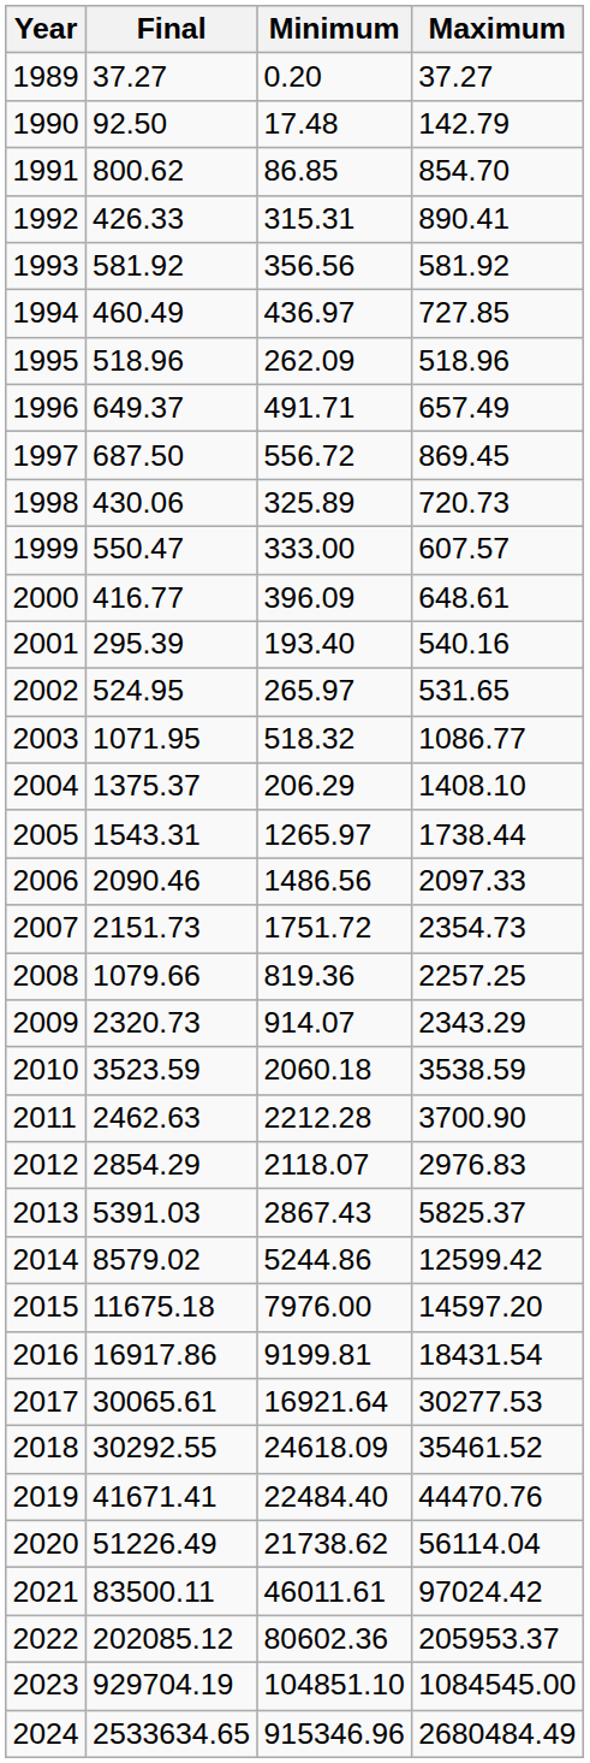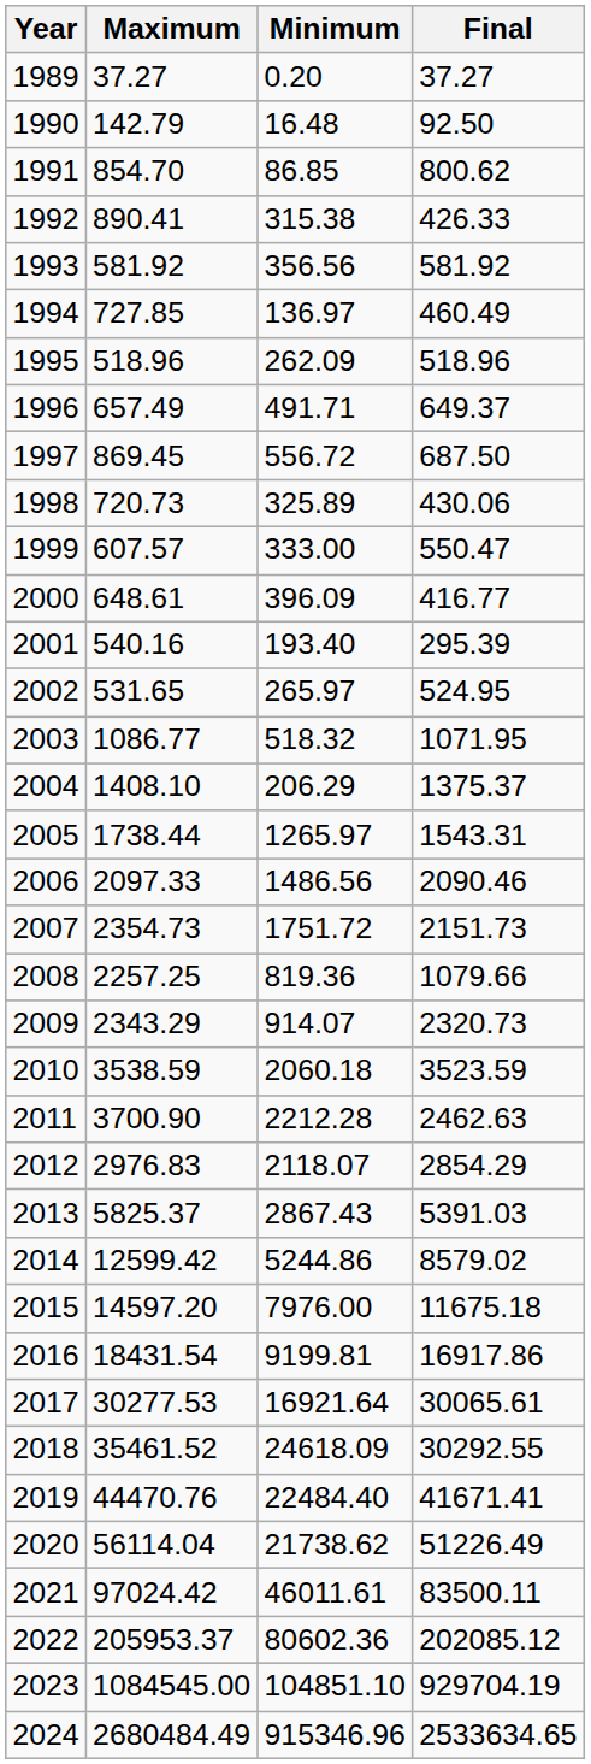 <table class="wikitable">
 <tr>
 <th>Year</th>
+<th>Maximum</th>
+<th>Minimum</th>
 <th>Final</th>
-<th>Minimum</th>
-<th>Maximum</th>
 </tr>
 <tr>
 <td>1989</td>
 <td>37.27</td>
 <td>0.20</td>
 <td>37.27</td>
 </tr>
 <tr>
 <td>1990</td>
+<td>142.79</td>
+<td>16.48</td>
 <td>92.50</td>
-<td>17.48</td>
-<td>142.79</td>
 </tr>
 <tr>
 <td>1991</td>
+<td>854.70</td>
+<td>86.85</td>
 <td>800.62</td>
-<td>86.85</td>
-<td>854.70</td>
 </tr>
 <tr>
 <td>1992</td>
+<td>890.41</td>
+<td>315.38</td>
 <td>426.33</td>
-<td>315.31</td>
-<td>890.41</td>
 </tr>
 <tr>
 <td>1993</td>
 <td>581.92</td>
 <td>356.56</td>
 <td>581.92</td>
 </tr>
 <tr>
 <td>1994</td>
+<td>727.85</td>
+<td>136.97</td>
 <td>460.49</td>
-<td>436.97</td>
-<td>727.85</td>
 </tr>
 <tr>
 <td>1995</td>
 <td>518.96</td>
 <td>262.09</td>
 <td>518.96</td>
 </tr>
 <tr>
 <td>1996</td>
+<td>657.49</td>
+<td>491.71</td>
 <td>649.37</td>
-<td>491.71</td>
-<td>657.49</td>
 </tr>
 <tr>
 <td>1997</td>
+<td>869.45</td>
+<td>556.72</td>
 <td>687.50</td>
-<td>556.72</td>
-<td>869.45</td>
 </tr>
 <tr>
 <td>1998</td>
+<td>720.73</td>
+<td>325.89</td>
 <td>430.06</td>
-<td>325.89</td>
-<td>720.73</td>
 </tr>
 <tr>
 <td>1999</td>
+<td>607.57</td>
+<td>333.00</td>
 <td>550.47</td>
-<td>333.00</td>
-<td>607.57</td>
 </tr>
 <tr>
 <td>2000</td>
+<td>648.61</td>
+<td>396.09</td>
 <td>416.77</td>
-<td>396.09</td>
-<td>648.61</td>
 </tr>
 <tr>
 <td>2001</td>
+<td>540.16</td>
+<td>193.40</td>
 <td>295.39</td>
-<td>193.40</td>
-<td>540.16</td>
 </tr>
 <tr>
 <td>2002</td>
+<td>531.65</td>
+<td>265.97</td>
 <td>524.95</td>
-<td>265.97</td>
-<td>531.65</td>
 </tr>
 <tr>
 <td>2003</td>
+<td>1086.77</td>
+<td>518.32</td>
 <td>1071.95</td>
-<td>518.32</td>
-<td>1086.77</td>
 </tr>
 <tr>
 <td>2004</td>
+<td>1408.10</td>
+<td>206.29</td>
 <td>1375.37</td>
-<td>206.29</td>
-<td>1408.10</td>
 </tr>
 <tr>
 <td>2005</td>
+<td>1738.44</td>
+<td>1265.97</td>
 <td>1543.31</td>
-<td>1265.97</td>
-<td>1738.44</td>
 </tr>
 <tr>
 <td>2006</td>
+<td>2097.33</td>
+<td>1486.56</td>
 <td>2090.46</td>
-<td>1486.56</td>
-<td>2097.33</td>
 </tr>
 <tr>
 <td>2007</td>
+<td>2354.73</td>
+<td>1751.72</td>
 <td>2151.73</td>
-<td>1751.72</td>
-<td>2354.73</td>
 </tr>
 <tr>
 <td>2008</td>
+<td>2257.25</td>
+<td>819.36</td>
 <td>1079.66</td>
-<td>819.36</td>
-<td>2257.25</td>
 </tr>
 <tr>
 <td>2009</td>
+<td>2343.29</td>
+<td>914.07</td>
 <td>2320.73</td>
-<td>914.07</td>
-<td>2343.29</td>
 </tr>
 <tr>
 <td>2010</td>
+<td>3538.59</td>
+<td>2060.18</td>
 <td>3523.59</td>
-<td>2060.18</td>
-<td>3538.59</td>
 </tr>
 <tr>
 <td>2011</td>
+<td>3700.90</td>
+<td>2212.28</td>
 <td>2462.63</td>
-<td>2212.28</td>
-<td>3700.90</td>
 </tr>
 <tr>
 <td>2012</td>
+<td>2976.83</td>
+<td>2118.07</td>
 <td>2854.29</td>
-<td>2118.07</td>
-<td>2976.83</td>
 </tr>
 <tr>
 <td>2013</td>
+<td>5825.37</td>
+<td>2867.43</td>
 <td>5391.03</td>
-<td>2867.43</td>
-<td>5825.37</td>
 </tr>
 <tr>
 <td>2014</td>
+<td>12599.42</td>
+<td>5244.86</td>
 <td>8579.02</td>
-<td>5244.86</td>
-<td>12599.42</td>
 </tr>
 <tr>
 <td>2015</td>
+<td>14597.20</td>
+<td>7976.00</td>
 <td>11675.18</td>
-<td>7976.00</td>
-<td>14597.20</td>
 </tr>
 <tr>
 <td>2016</td>
+<td>18431.54</td>
+<td>9199.81</td>
 <td>16917.86</td>
-<td>9199.81</td>
-<td>18431.54</td>
 </tr>
 <tr>
 <td>2017</td>
+<td>30277.53</td>
+<td>16921.64</td>
 <td>30065.61</td>
-<td>16921.64</td>
-<td>30277.53</td>
 </tr>
 <tr>
 <td>2018</td>
+<td>35461.52</td>
+<td>24618.09</td>
 <td>30292.55</td>
-<td>24618.09</td>
-<td>35461.52</td>
 </tr>
 <tr>
 <td>2019</td>
+<td>44470.76</td>
+<td>22484.40</td>
 <td>41671.41</td>
-<td>22484.40</td>
-<td>44470.76</td>
 </tr>
 <tr>
 <td>2020</td>
+<td>56114.04</td>
+<td>21738.62</td>
 <td>51226.49</td>
-<td>21738.62</td>
-<td>56114.04</td>
 </tr>
 <tr>
 <td>2021</td>
+<td>97024.42</td>
+<td>46011.61</td>
 <td>83500.11</td>
-<td>46011.61</td>
-<td>97024.42</td>
 </tr>
 <tr>
 <td>2022</td>
+<td>205953.37</td>
+<td>80602.36</td>
 <td>202085.12</td>
-<td>80602.36</td>
-<td>205953.37</td>
 </tr>
 <tr>
 <td>2023</td>
+<td>1084545.00</td>
+<td>104851.10</td>
 <td>929704.19</td>
-<td>104851.10</td>
-<td>1084545.00</td>
 </tr>
 <tr>
 <td>2024</td>
+<td>2680484.49</td>
+<td>915346.96</td>
 <td>2533634.65</td>
-<td>915346.96</td>
-<td>2680484.49</td>
 </tr>
 </table>
